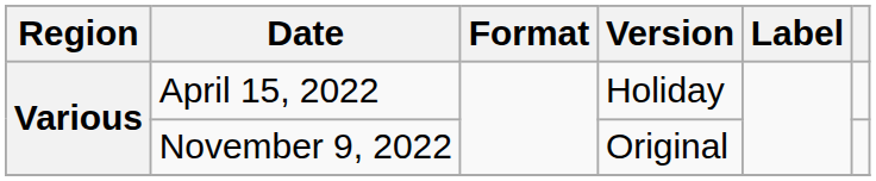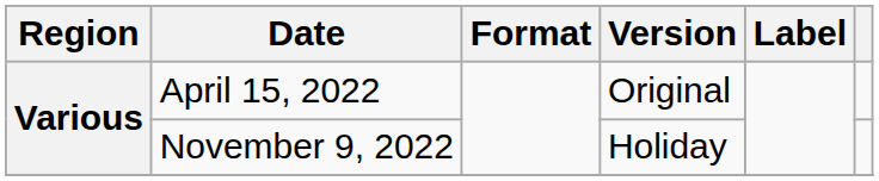 <table class="wikitable plainrowheaders">
 <tr>
 <th>Region</th>
 <th>Date</th>
 <th>Format</th>
 <th>Version</th>
 <th>Label</th>
 <th></th>
 </tr>
 <tr>
 <th rowspan="2" scope="row">Various</th>
 <td>April 15, 2022</td>
 <td rowspan="2"></td>
-<td>Holiday</td>
+<td>Original</td>
 <td rowspan="2"></td>
 <td style="text-align:center;"></td>
 </tr>
 <tr>
 <td>November 9, 2022</td>
-<td>Original</td>
+<td>Holiday</td>
 <td style="text-align:center;"></td>
 </tr>
 <tr>
 </tr>
 </table>
